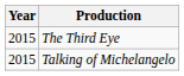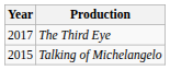 <table class="wikitable">
 <tr>
 <th>Year</th>
 <th>Production</th>
 </tr>
 <tr>
-<td>2015</td>
+<td>2017</td>
 <td><em>The Third Eye</em></td>
 </tr>
 <tr>
 <td>2015</td>
 <td><em>Talking of Michelangelo</em></td>
 </tr>
 </table>
